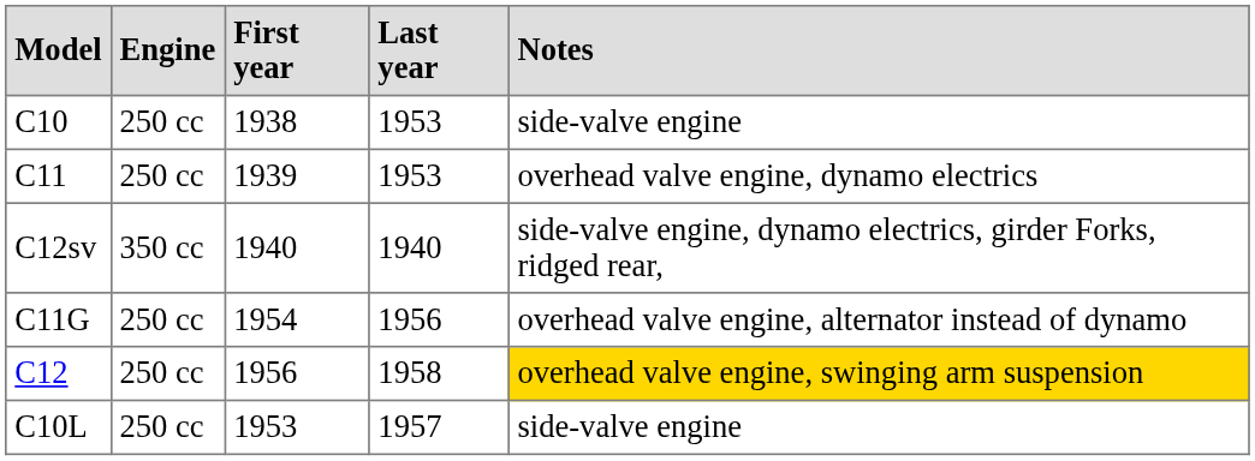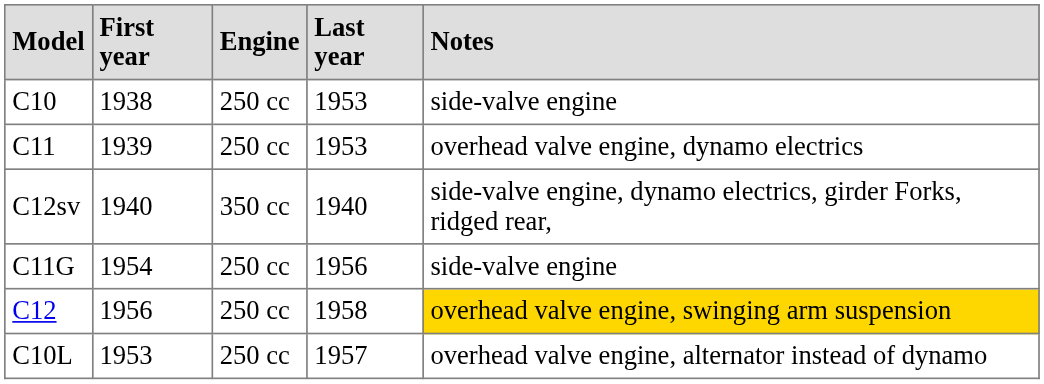 <table class="toccolours" border="1" cellpadding="4" style="border-collapse:collapse">
 <tr style="background:#dedede;">
 <td><strong>Model</strong></td>
+<td><strong>First year</strong></td>
 <td><strong>Engine</strong></td>
-<td><strong>First year</strong></td>
 <td><strong>Last year</strong></td>
 <td><strong>Notes</strong></td>
 </tr>
 <tr>
 <td>C10</td>
+<td>1938</td>
 <td>250 cc</td>
-<td>1938</td>
 <td>1953</td>
 <td>side-valve engine</td>
 </tr>
 <tr>
 <td>C11</td>
+<td>1939</td>
 <td>250 cc</td>
-<td>1939</td>
 <td>1953</td>
 <td>overhead valve engine, dynamo electrics</td>
 </tr>
 <tr>
 <td>C12sv</td>
+<td>1940</td>
 <td>350 cc</td>
-<td>1940</td>
 <td>1940</td>
 <td>side-valve engine, dynamo electrics, girder Forks, ridged rear,</td>
 </tr>
 <tr>
 <td>C11G</td>
+<td>1954</td>
 <td>250 cc</td>
-<td>1954</td>
 <td>1956</td>
-<td>overhead valve engine, alternator instead of dynamo</td>
+<td>side-valve engine</td>
 </tr>
 <tr>
 <td><a href='#'>C12</a></td>
+<td>1956</td>
 <td>250 cc</td>
-<td>1956</td>
 <td>1958</td>
 <td style="background: gold;">overhead valve engine, swinging arm suspension</td>
 </tr>
 <tr>
 <td>C10L</td>
+<td>1953</td>
 <td>250 cc</td>
-<td>1953</td>
 <td>1957</td>
-<td>side-valve engine</td>
+<td>overhead valve engine, alternator instead of dynamo</td>
 </tr>
 </table>
